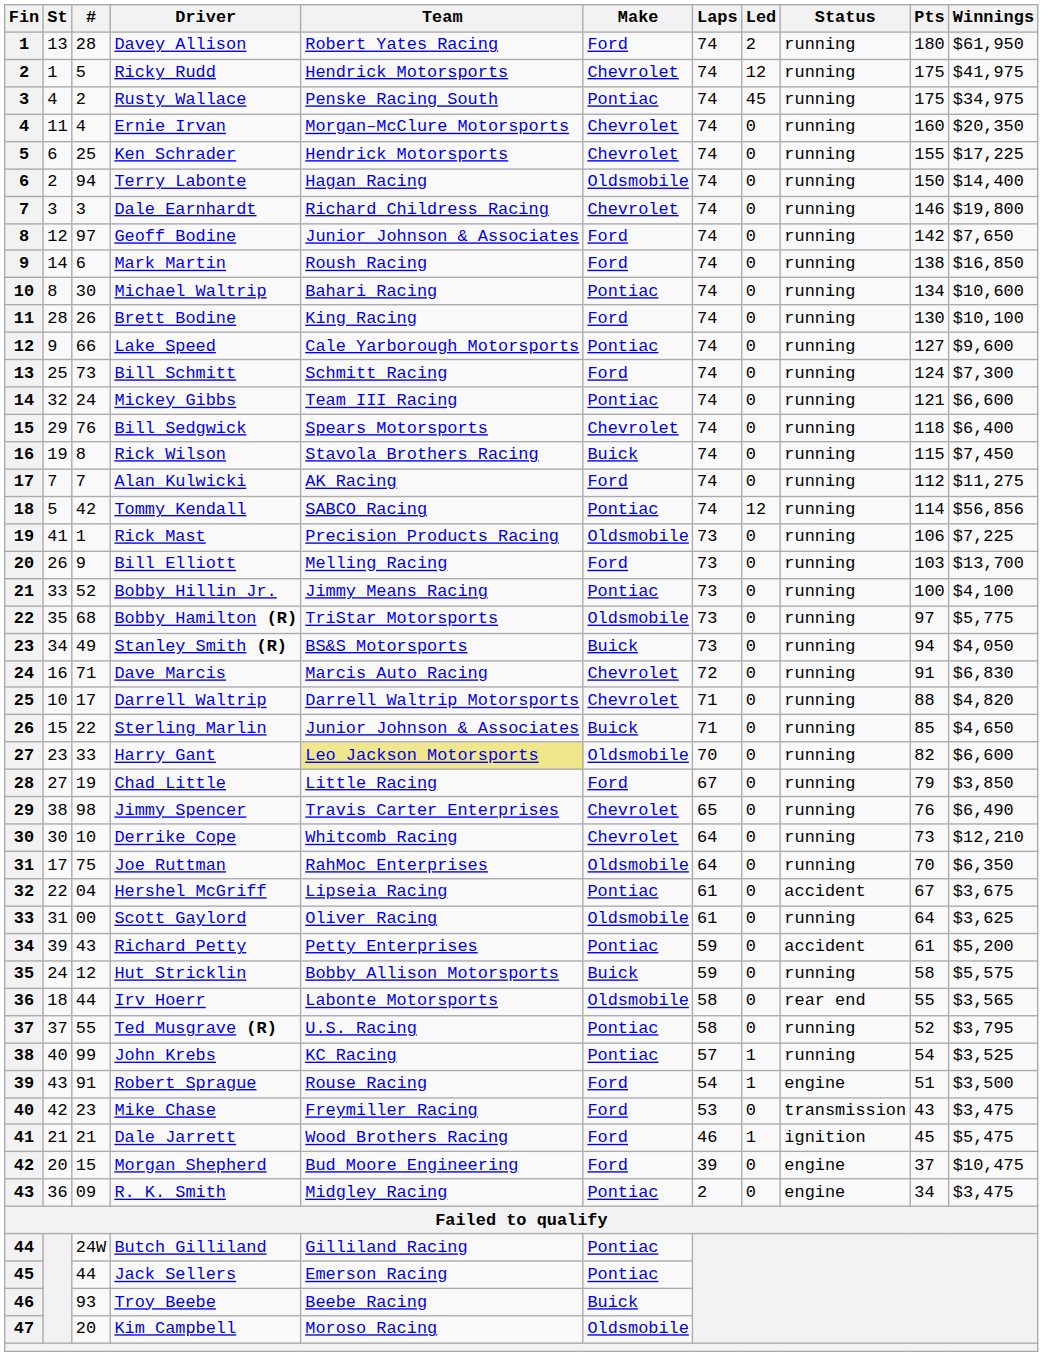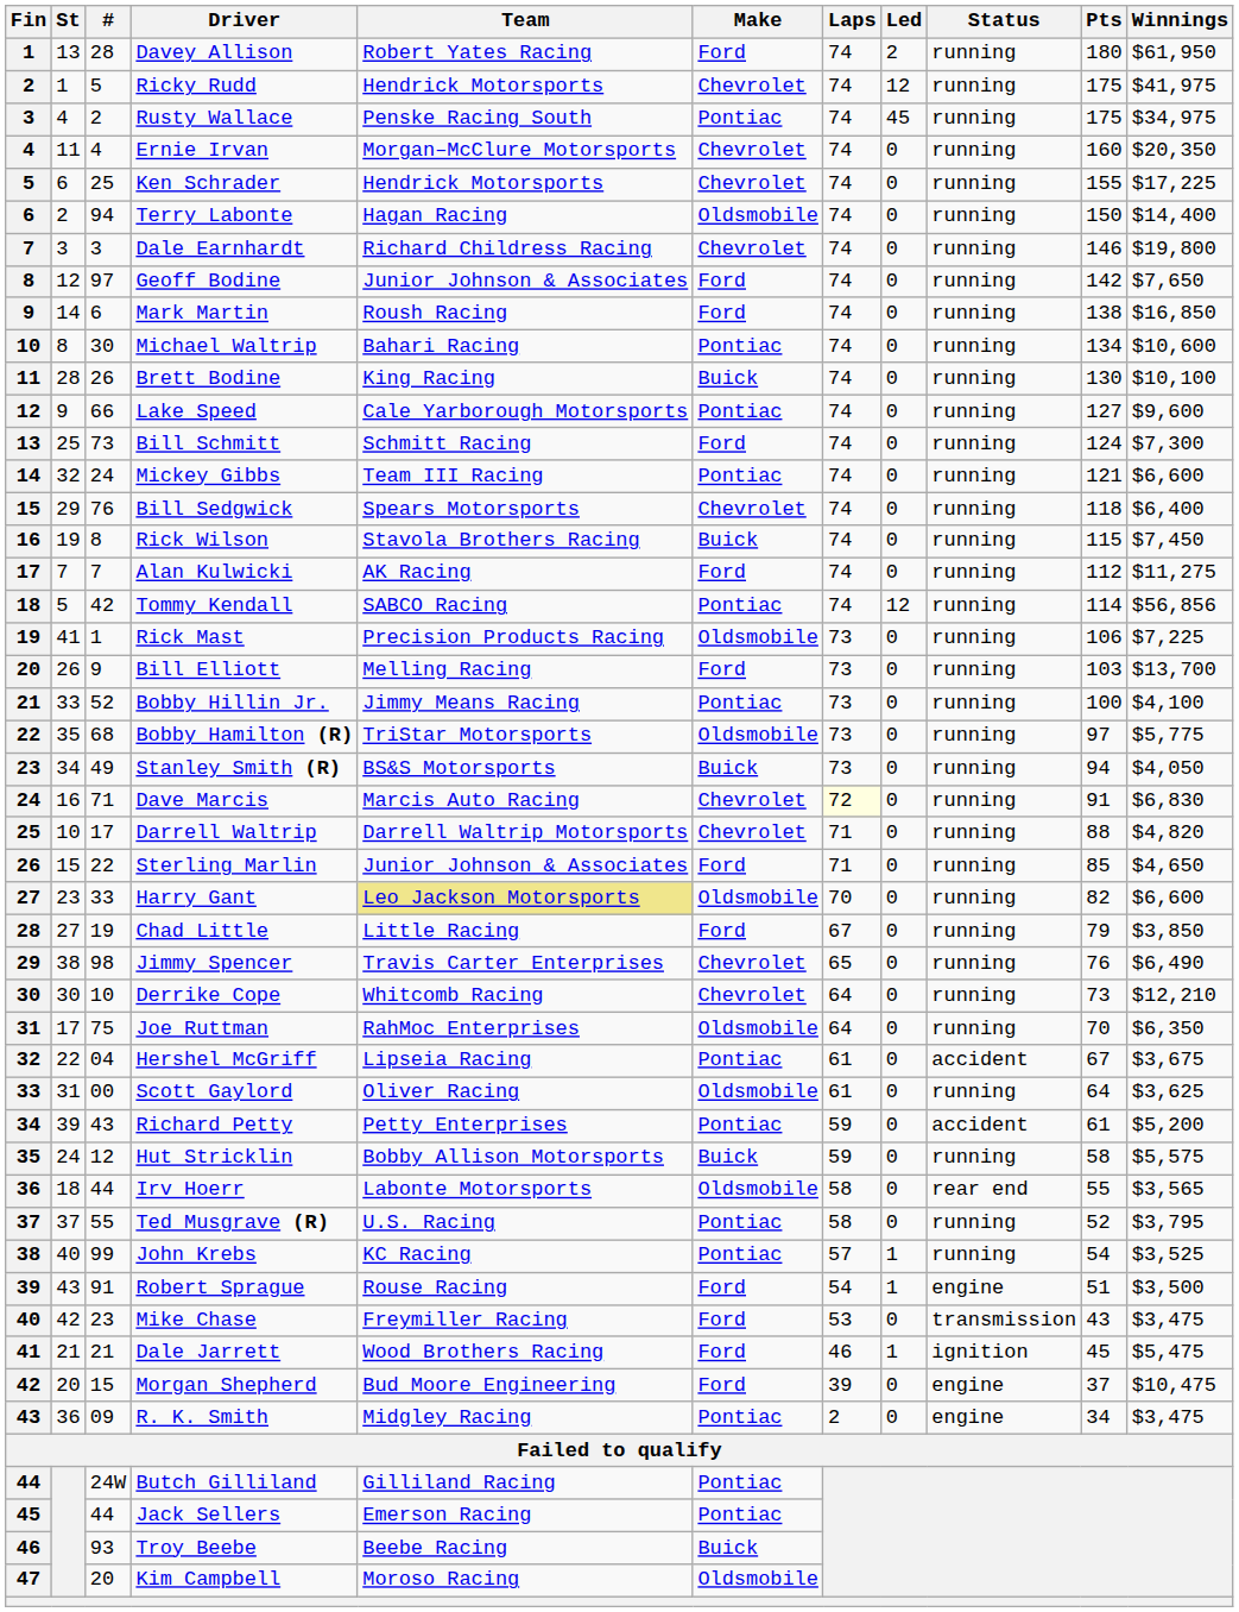 <table class="wikitable" style="font-size:95%">
 <tr>
 <th>Fin</th>
 <th>St</th>
 <th>#</th>
 <th>Driver</th>
 <th>Team</th>
 <th>Make</th>
 <th>Laps</th>
 <th>Led</th>
 <th>Status</th>
 <th>Pts</th>
 <th>Winnings</th>
 </tr>
 <tr>
 <th>1</th>
 <td>13</td>
 <td>28</td>
 <td><a href='#'>Davey Allison</a></td>
 <td><a href='#'>Robert Yates Racing</a></td>
 <td><a href='#'>Ford</a></td>
 <td>74</td>
 <td>2</td>
 <td>running</td>
 <td>180</td>
 <td>$61,950</td>
 </tr>
 <tr>
 <th>2</th>
 <td>1</td>
 <td>5</td>
 <td><a href='#'>Ricky Rudd</a></td>
 <td><a href='#'>Hendrick Motorsports</a></td>
 <td><a href='#'>Chevrolet</a></td>
 <td>74</td>
 <td>12</td>
 <td>running</td>
 <td>175</td>
 <td>$41,975</td>
 </tr>
 <tr>
 <th>3</th>
 <td>4</td>
 <td>2</td>
 <td><a href='#'>Rusty Wallace</a></td>
 <td><a href='#'>Penske Racing South</a></td>
 <td><a href='#'>Pontiac</a></td>
 <td>74</td>
 <td>45</td>
 <td>running</td>
 <td>175</td>
 <td>$34,975</td>
 </tr>
 <tr>
 <th>4</th>
 <td>11</td>
 <td>4</td>
 <td><a href='#'>Ernie Irvan</a></td>
 <td><a href='#'>Morgan–McClure Motorsports</a></td>
 <td><a href='#'>Chevrolet</a></td>
 <td>74</td>
 <td>0</td>
 <td>running</td>
 <td>160</td>
 <td>$20,350</td>
 </tr>
 <tr>
 <th>5</th>
 <td>6</td>
 <td>25</td>
 <td><a href='#'>Ken Schrader</a></td>
 <td><a href='#'>Hendrick Motorsports</a></td>
 <td><a href='#'>Chevrolet</a></td>
 <td>74</td>
 <td>0</td>
 <td>running</td>
 <td>155</td>
 <td>$17,225</td>
 </tr>
 <tr>
 <th>6</th>
 <td>2</td>
 <td>94</td>
 <td><a href='#'>Terry Labonte</a></td>
 <td><a href='#'>Hagan Racing</a></td>
 <td><a href='#'>Oldsmobile</a></td>
 <td>74</td>
 <td>0</td>
 <td>running</td>
 <td>150</td>
 <td>$14,400</td>
 </tr>
 <tr>
 <th>7</th>
 <td>3</td>
 <td>3</td>
 <td><a href='#'>Dale Earnhardt</a></td>
 <td><a href='#'>Richard Childress Racing</a></td>
 <td><a href='#'>Chevrolet</a></td>
 <td>74</td>
 <td>0</td>
 <td>running</td>
 <td>146</td>
 <td>$19,800</td>
 </tr>
 <tr>
 <th>8</th>
 <td>12</td>
 <td>97</td>
 <td><a href='#'>Geoff Bodine</a></td>
 <td><a href='#'>Junior Johnson & Associates</a></td>
 <td><a href='#'>Ford</a></td>
 <td>74</td>
 <td>0</td>
 <td>running</td>
 <td>142</td>
 <td>$7,650</td>
 </tr>
 <tr>
 <th>9</th>
 <td>14</td>
 <td>6</td>
 <td><a href='#'>Mark Martin</a></td>
 <td><a href='#'>Roush Racing</a></td>
 <td><a href='#'>Ford</a></td>
 <td>74</td>
 <td>0</td>
 <td>running</td>
 <td>138</td>
 <td>$16,850</td>
 </tr>
 <tr>
 <th>10</th>
 <td>8</td>
 <td>30</td>
 <td><a href='#'>Michael Waltrip</a></td>
 <td><a href='#'>Bahari Racing</a></td>
 <td><a href='#'>Pontiac</a></td>
 <td>74</td>
 <td>0</td>
 <td>running</td>
 <td>134</td>
 <td>$10,600</td>
 </tr>
 <tr>
 <th>11</th>
 <td>28</td>
 <td>26</td>
 <td><a href='#'>Brett Bodine</a></td>
 <td><a href='#'>King Racing</a></td>
-<td><a href='#'>Ford</a></td>
+<td><a href='#'>Buick</a></td>
 <td>74</td>
 <td>0</td>
 <td>running</td>
 <td>130</td>
 <td>$10,100</td>
 </tr>
 <tr>
 <th>12</th>
 <td>9</td>
 <td>66</td>
 <td><a href='#'>Lake Speed</a></td>
 <td><a href='#'>Cale Yarborough Motorsports</a></td>
 <td><a href='#'>Pontiac</a></td>
 <td>74</td>
 <td>0</td>
 <td>running</td>
 <td>127</td>
 <td>$9,600</td>
 </tr>
 <tr>
 <th>13</th>
 <td>25</td>
 <td>73</td>
 <td><a href='#'>Bill Schmitt</a></td>
 <td><a href='#'>Schmitt Racing</a></td>
 <td><a href='#'>Ford</a></td>
 <td>74</td>
 <td>0</td>
 <td>running</td>
 <td>124</td>
 <td>$7,300</td>
 </tr>
 <tr>
 <th>14</th>
 <td>32</td>
 <td>24</td>
 <td><a href='#'>Mickey Gibbs</a></td>
 <td><a href='#'>Team III Racing</a></td>
 <td><a href='#'>Pontiac</a></td>
 <td>74</td>
 <td>0</td>
 <td>running</td>
 <td>121</td>
 <td>$6,600</td>
 </tr>
 <tr>
 <th>15</th>
 <td>29</td>
 <td>76</td>
 <td><a href='#'>Bill Sedgwick</a></td>
 <td><a href='#'>Spears Motorsports</a></td>
 <td><a href='#'>Chevrolet</a></td>
 <td>74</td>
 <td>0</td>
 <td>running</td>
 <td>118</td>
 <td>$6,400</td>
 </tr>
 <tr>
 <th>16</th>
 <td>19</td>
 <td>8</td>
 <td><a href='#'>Rick Wilson</a></td>
 <td><a href='#'>Stavola Brothers Racing</a></td>
 <td><a href='#'>Buick</a></td>
 <td>74</td>
 <td>0</td>
 <td>running</td>
 <td>115</td>
 <td>$7,450</td>
 </tr>
 <tr>
 <th>17</th>
 <td>7</td>
 <td>7</td>
 <td><a href='#'>Alan Kulwicki</a></td>
 <td><a href='#'>AK Racing</a></td>
 <td><a href='#'>Ford</a></td>
 <td>74</td>
 <td>0</td>
 <td>running</td>
 <td>112</td>
 <td>$11,275</td>
 </tr>
 <tr>
 <th>18</th>
 <td>5</td>
 <td>42</td>
 <td><a href='#'>Tommy Kendall</a></td>
 <td><a href='#'>SABCO Racing</a></td>
 <td><a href='#'>Pontiac</a></td>
 <td>74</td>
 <td>12</td>
 <td>running</td>
 <td>114</td>
 <td>$56,856</td>
 </tr>
 <tr>
 <th>19</th>
 <td>41</td>
 <td>1</td>
 <td><a href='#'>Rick Mast</a></td>
 <td><a href='#'>Precision Products Racing</a></td>
 <td><a href='#'>Oldsmobile</a></td>
 <td>73</td>
 <td>0</td>
 <td>running</td>
 <td>106</td>
 <td>$7,225</td>
 </tr>
 <tr>
 <th>20</th>
 <td>26</td>
 <td>9</td>
 <td><a href='#'>Bill Elliott</a></td>
 <td><a href='#'>Melling Racing</a></td>
 <td><a href='#'>Ford</a></td>
 <td>73</td>
 <td>0</td>
 <td>running</td>
 <td>103</td>
 <td>$13,700</td>
 </tr>
 <tr>
 <th>21</th>
 <td>33</td>
 <td>52</td>
 <td><a href='#'>Bobby Hillin Jr.</a></td>
 <td><a href='#'>Jimmy Means Racing</a></td>
 <td><a href='#'>Pontiac</a></td>
 <td>73</td>
 <td>0</td>
 <td>running</td>
 <td>100</td>
 <td>$4,100</td>
 </tr>
 <tr>
 <th>22</th>
 <td>35</td>
 <td>68</td>
 <td><a href='#'>Bobby Hamilton</a> <strong>(R)</strong></td>
 <td><a href='#'>TriStar Motorsports</a></td>
 <td><a href='#'>Oldsmobile</a></td>
 <td>73</td>
 <td>0</td>
 <td>running</td>
 <td>97</td>
 <td>$5,775</td>
 </tr>
 <tr>
 <th>23</th>
 <td>34</td>
 <td>49</td>
 <td><a href='#'>Stanley Smith</a> <strong>(R)</strong></td>
 <td><a href='#'>BS&S Motorsports</a></td>
 <td><a href='#'>Buick</a></td>
 <td>73</td>
 <td>0</td>
 <td>running</td>
 <td>94</td>
 <td>$4,050</td>
 </tr>
 <tr>
 <th>24</th>
 <td>16</td>
 <td>71</td>
 <td><a href='#'>Dave Marcis</a></td>
 <td><a href='#'>Marcis Auto Racing</a></td>
 <td><a href='#'>Chevrolet</a></td>
-<td>72</td>
+<td style="background: lightyellow;">72</td>
 <td>0</td>
 <td>running</td>
 <td>91</td>
 <td>$6,830</td>
 </tr>
 <tr>
 <th>25</th>
 <td>10</td>
 <td>17</td>
 <td><a href='#'>Darrell Waltrip</a></td>
 <td><a href='#'>Darrell Waltrip Motorsports</a></td>
 <td><a href='#'>Chevrolet</a></td>
 <td>71</td>
 <td>0</td>
 <td>running</td>
 <td>88</td>
 <td>$4,820</td>
 </tr>
 <tr>
 <th>26</th>
 <td>15</td>
 <td>22</td>
 <td><a href='#'>Sterling Marlin</a></td>
 <td><a href='#'>Junior Johnson & Associates</a></td>
-<td><a href='#'>Buick</a></td>
+<td><a href='#'>Ford</a></td>
 <td>71</td>
 <td>0</td>
 <td>running</td>
 <td>85</td>
 <td>$4,650</td>
 </tr>
 <tr>
 <th>27</th>
 <td>23</td>
 <td>33</td>
 <td><a href='#'>Harry Gant</a></td>
 <td style="background: khaki;"><a href='#'>Leo Jackson Motorsports</a></td>
 <td><a href='#'>Oldsmobile</a></td>
 <td>70</td>
 <td>0</td>
 <td>running</td>
 <td>82</td>
 <td>$6,600</td>
 </tr>
 <tr>
 <th>28</th>
 <td>27</td>
 <td>19</td>
 <td><a href='#'>Chad Little</a></td>
 <td><a href='#'>Little Racing</a></td>
 <td><a href='#'>Ford</a></td>
 <td>67</td>
 <td>0</td>
 <td>running</td>
 <td>79</td>
 <td>$3,850</td>
 </tr>
 <tr>
 <th>29</th>
 <td>38</td>
 <td>98</td>
 <td><a href='#'>Jimmy Spencer</a></td>
 <td><a href='#'>Travis Carter Enterprises</a></td>
 <td><a href='#'>Chevrolet</a></td>
 <td>65</td>
 <td>0</td>
 <td>running</td>
 <td>76</td>
 <td>$6,490</td>
 </tr>
 <tr>
 <th>30</th>
 <td>30</td>
 <td>10</td>
 <td><a href='#'>Derrike Cope</a></td>
 <td><a href='#'>Whitcomb Racing</a></td>
 <td><a href='#'>Chevrolet</a></td>
 <td>64</td>
 <td>0</td>
 <td>running</td>
 <td>73</td>
 <td>$12,210</td>
 </tr>
 <tr>
 <th>31</th>
 <td>17</td>
 <td>75</td>
 <td><a href='#'>Joe Ruttman</a></td>
 <td><a href='#'>RahMoc Enterprises</a></td>
 <td><a href='#'>Oldsmobile</a></td>
 <td>64</td>
 <td>0</td>
 <td>running</td>
 <td>70</td>
 <td>$6,350</td>
 </tr>
 <tr>
 <th>32</th>
 <td>22</td>
 <td>04</td>
 <td><a href='#'>Hershel McGriff</a></td>
 <td><a href='#'>Lipseia Racing</a></td>
 <td><a href='#'>Pontiac</a></td>
 <td>61</td>
 <td>0</td>
 <td>accident</td>
 <td>67</td>
 <td>$3,675</td>
 </tr>
 <tr>
 <th>33</th>
 <td>31</td>
 <td>00</td>
 <td><a href='#'>Scott Gaylord</a></td>
 <td><a href='#'>Oliver Racing</a></td>
 <td><a href='#'>Oldsmobile</a></td>
 <td>61</td>
 <td>0</td>
 <td>running</td>
 <td>64</td>
 <td>$3,625</td>
 </tr>
 <tr>
 <th>34</th>
 <td>39</td>
 <td>43</td>
 <td><a href='#'>Richard Petty</a></td>
 <td><a href='#'>Petty Enterprises</a></td>
 <td><a href='#'>Pontiac</a></td>
 <td>59</td>
 <td>0</td>
 <td>accident</td>
 <td>61</td>
 <td>$5,200</td>
 </tr>
 <tr>
 <th>35</th>
 <td>24</td>
 <td>12</td>
 <td><a href='#'>Hut Stricklin</a></td>
 <td><a href='#'>Bobby Allison Motorsports</a></td>
 <td><a href='#'>Buick</a></td>
 <td>59</td>
 <td>0</td>
 <td>running</td>
 <td>58</td>
 <td>$5,575</td>
 </tr>
 <tr>
 <th>36</th>
 <td>18</td>
 <td>44</td>
 <td><a href='#'>Irv Hoerr</a></td>
 <td><a href='#'>Labonte Motorsports</a></td>
 <td><a href='#'>Oldsmobile</a></td>
 <td>58</td>
 <td>0</td>
 <td>rear end</td>
 <td>55</td>
 <td>$3,565</td>
 </tr>
 <tr>
 <th>37</th>
 <td>37</td>
 <td>55</td>
 <td><a href='#'>Ted Musgrave</a> <strong>(R)</strong></td>
 <td><a href='#'>U.S. Racing</a></td>
 <td><a href='#'>Pontiac</a></td>
 <td>58</td>
 <td>0</td>
 <td>running</td>
 <td>52</td>
 <td>$3,795</td>
 </tr>
 <tr>
 <th>38</th>
 <td>40</td>
 <td>99</td>
 <td><a href='#'>John Krebs</a></td>
 <td><a href='#'>KC Racing</a></td>
 <td><a href='#'>Pontiac</a></td>
 <td>57</td>
 <td>1</td>
 <td>running</td>
 <td>54</td>
 <td>$3,525</td>
 </tr>
 <tr>
 <th>39</th>
 <td>43</td>
 <td>91</td>
 <td><a href='#'>Robert Sprague</a></td>
 <td><a href='#'>Rouse Racing</a></td>
 <td><a href='#'>Ford</a></td>
 <td>54</td>
 <td>1</td>
 <td>engine</td>
 <td>51</td>
 <td>$3,500</td>
 </tr>
 <tr>
 <th>40</th>
 <td>42</td>
 <td>23</td>
 <td><a href='#'>Mike Chase</a></td>
 <td><a href='#'>Freymiller Racing</a></td>
 <td><a href='#'>Ford</a></td>
 <td>53</td>
 <td>0</td>
 <td>transmission</td>
 <td>43</td>
 <td>$3,475</td>
 </tr>
 <tr>
 <th>41</th>
 <td>21</td>
 <td>21</td>
 <td><a href='#'>Dale Jarrett</a></td>
 <td><a href='#'>Wood Brothers Racing</a></td>
 <td><a href='#'>Ford</a></td>
 <td>46</td>
 <td>1</td>
 <td>ignition</td>
 <td>45</td>
 <td>$5,475</td>
 </tr>
 <tr>
 <th>42</th>
 <td>20</td>
 <td>15</td>
 <td><a href='#'>Morgan Shepherd</a></td>
 <td><a href='#'>Bud Moore Engineering</a></td>
 <td><a href='#'>Ford</a></td>
 <td>39</td>
 <td>0</td>
 <td>engine</td>
 <td>37</td>
 <td>$10,475</td>
 </tr>
 <tr>
 <th>43</th>
 <td>36</td>
 <td>09</td>
 <td><a href='#'>R. K. Smith</a></td>
 <td><a href='#'>Midgley Racing</a></td>
 <td><a href='#'>Pontiac</a></td>
 <td>2</td>
 <td>0</td>
 <td>engine</td>
 <td>34</td>
 <td>$3,475</td>
 </tr>
 <tr>
 <th colspan="11">Failed to qualify</th>
 </tr>
 <tr>
 <th>44</th>
 <th rowspan="4"></th>
 <td>24W</td>
 <td><a href='#'>Butch Gilliland</a></td>
 <td><a href='#'>Gilliland Racing</a></td>
 <td><a href='#'>Pontiac</a></td>
 <th colspan="5" rowspan="4"></th>
 </tr>
 <tr>
 <th>45</th>
 <td>44</td>
 <td><a href='#'>Jack Sellers</a></td>
 <td><a href='#'>Emerson Racing</a></td>
 <td><a href='#'>Pontiac</a></td>
 </tr>
 <tr>
 <th>46</th>
 <td>93</td>
 <td><a href='#'>Troy Beebe</a></td>
 <td><a href='#'>Beebe Racing</a></td>
 <td><a href='#'>Buick</a></td>
 </tr>
 <tr>
 <th>47</th>
 <td>20</td>
 <td><a href='#'>Kim Campbell</a></td>
 <td><a href='#'>Moroso Racing</a></td>
 <td><a href='#'>Oldsmobile</a></td>
 </tr>
 <tr>
 <th colspan="11"></th>
 </tr>
 </table>
